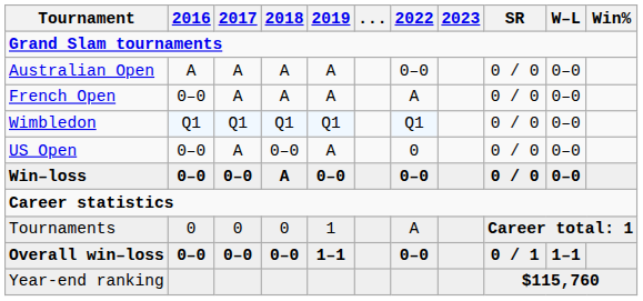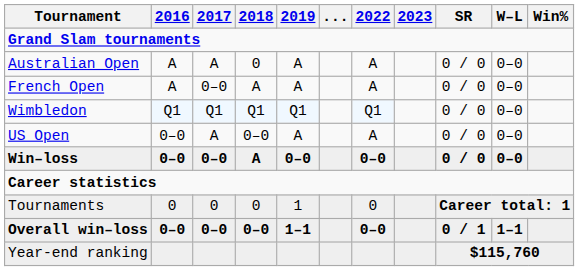 <table class="wikitable" style=text-align:center>
 <tr>
 <th>Tournament</th>
 <th><a href='#'>2016</a></th>
 <th><a href='#'>2017</a></th>
 <th><a href='#'>2018</a></th>
 <th><a href='#'>2019</a></th>
 <th>...</th>
 <th><a href='#'>2022</a></th>
 <th><a href='#'>2023</a></th>
 <th>SR</th>
 <th>W–L</th>
 <th>Win%</th>
 </tr>
 <tr>
 <td colspan="11" align="left"><strong><a href='#'>Grand Slam tournaments</a></strong></td>
 </tr>
 <tr>
 <td align=left><a href='#'>Australian Open</a></td>
 <td>A</td>
 <td>A</td>
-<td>A</td>
+<td>0</td>
 <td>A</td>
 <td></td>
-<td>0–0</td>
+<td>A</td>
 <td></td>
 <td>0 / 0</td>
 <td>0–0</td>
 <td></td>
 </tr>
 <tr>
 <td align=left><a href='#'>French Open</a></td>
+<td>A</td>
 <td>0–0</td>
-<td>A</td>
 <td>A</td>
 <td>A</td>
 <td></td>
 <td>A</td>
 <td></td>
 <td>0 / 0</td>
 <td>0–0</td>
 <td></td>
 </tr>
 <tr>
 <td align=left><a href='#'>Wimbledon</a></td>
 <td bgcolor=f0f8ff>Q1</td>
 <td bgcolor=f0f8ff>Q1</td>
 <td bgcolor=f0f8ff>Q1</td>
 <td bgcolor=f0f8ff>Q1</td>
 <td></td>
 <td bgcolor=f0f8ff>Q1</td>
 <td></td>
 <td>0 / 0</td>
 <td>0–0</td>
 <td></td>
 </tr>
 <tr>
 <td align=left><a href='#'>US Open</a></td>
 <td>0–0</td>
 <td>A</td>
 <td>0–0</td>
 <td>A</td>
 <td></td>
-<td>0</td>
+<td>A</td>
 <td></td>
 <td>0 / 0</td>
 <td>0–0</td>
 <td></td>
 </tr>
 <tr style=background:#efefef;font-weight:bold>
 <td align=left>Win–loss</td>
 <td>0–0</td>
 <td>0–0</td>
 <td>A</td>
 <td>0–0</td>
 <td></td>
 <td>0–0</td>
 <td></td>
 <td>0 / 0</td>
 <td>0–0</td>
 <td></td>
 </tr>
 <tr>
 <td colspan="11" align="left"><strong>Career statistics</strong></td>
 </tr>
 <tr bgcolor=efefef>
 <td align=left>Tournaments</td>
 <td>0</td>
 <td>0</td>
 <td>0</td>
 <td>1</td>
 <td></td>
-<td>A</td>
+<td>0</td>
 <td></td>
 <td colspan="3"><strong>Career total: 1</strong></td>
 </tr>
 <tr style=background:#efefef;font-weight:bold>
 <td align=left>Overall win–loss</td>
 <td>0–0</td>
 <td>0–0</td>
 <td>0–0</td>
 <td>1–1</td>
 <td></td>
 <td>0–0</td>
 <td></td>
 <td>0 / 1</td>
 <td>1–1</td>
 <td></td>
 </tr>
 <tr bgcolor=efefef>
 <td align=left>Year-end ranking</td>
 <td></td>
 <td></td>
 <td></td>
 <td></td>
 <td></td>
 <td></td>
 <td></td>
 <td colspan="3"><strong>$115,760</strong></td>
 </tr>
 </table>
